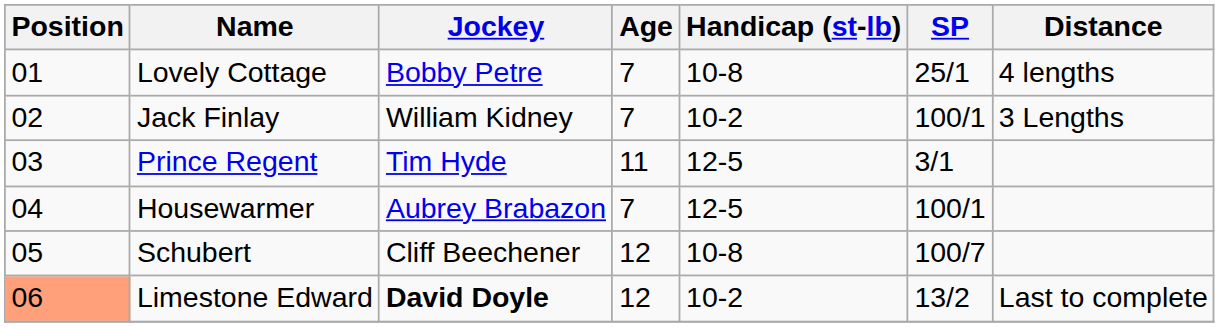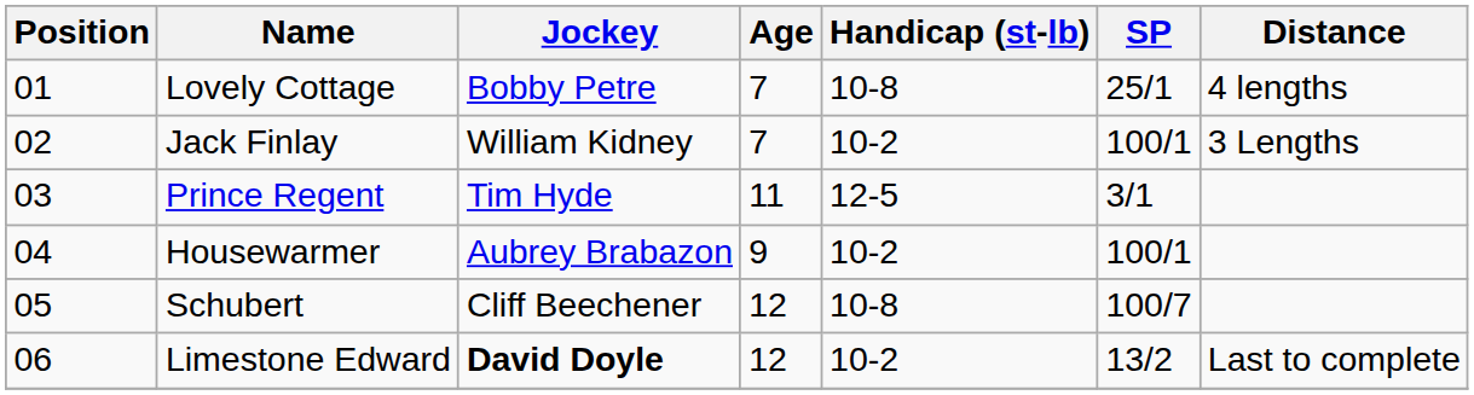 <table class="wikitable sortable">
 <tr>
 <th>Position</th>
 <th>Name</th>
 <th><a href='#'>Jockey</a></th>
 <th data-sort-type="number">Age</th>
 <th>Handicap (<a href='#'>st</a>-<a href='#'>lb</a>)</th>
 <th><a href='#'>SP</a></th>
 <th>Distance</th>
 </tr>
 <tr>
 <td>01</td>
 <td>Lovely Cottage</td>
 <td><a href='#'>Bobby Petre</a></td>
 <td>7</td>
 <td>10-8</td>
 <td>25/1</td>
 <td>4 lengths</td>
 </tr>
 <tr>
 <td>02</td>
 <td>Jack Finlay</td>
 <td>William Kidney</td>
 <td>7</td>
 <td>10-2</td>
 <td>100/1</td>
 <td>3 Lengths</td>
 </tr>
 <tr>
 <td>03</td>
 <td><a href='#'>Prince Regent</a></td>
 <td><a href='#'>Tim Hyde</a></td>
 <td>11</td>
 <td>12-5</td>
 <td>3/1</td>
 <td></td>
 </tr>
 <tr>
 <td>04</td>
 <td>Housewarmer</td>
 <td><a href='#'>Aubrey Brabazon</a></td>
-<td>7</td>
-<td>12-5</td>
+<td>9</td>
+<td>10-2</td>
 <td>100/1</td>
 <td></td>
 </tr>
 <tr>
 <td>05</td>
 <td>Schubert</td>
 <td>Cliff Beechener</td>
 <td>12</td>
 <td>10-8</td>
 <td>100/7</td>
 <td></td>
 </tr>
 <tr>
-<td style="background: lightsalmon;">06</td>
+<td>06</td>
 <td>Limestone Edward</td>
 <td><strong>David Doyle</strong></td>
 <td>12</td>
 <td>10-2</td>
 <td>13/2</td>
 <td>Last to complete</td>
 </tr>
 <tr>
 </tr>
 </table>
